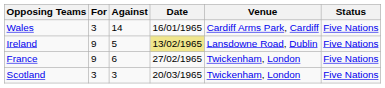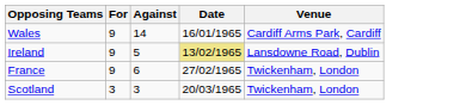 <table class="wikitable">
 <tr>
 <th>Opposing Teams</th>
 <th>For</th>
 <th>Against</th>
 <th>Date</th>
 <th>Venue</th>
-<th>Status</th>
 </tr>
 <tr>
 <td><a href='#'>Wales</a></td>
-<td>3</td>
+<td>9</td>
 <td>14</td>
 <td>16/01/1965</td>
 <td><a href='#'>Cardiff Arms Park</a>, <a href='#'>Cardiff</a></td>
-<td><a href='#'>Five Nations</a></td>
 </tr>
 <tr>
 <td><a href='#'>Ireland</a></td>
 <td>9</td>
 <td>5</td>
 <td style="background: khaki;">13/02/1965</td>
 <td><a href='#'>Lansdowne Road</a>, <a href='#'>Dublin</a></td>
-<td><a href='#'>Five Nations</a></td>
 </tr>
 <tr>
 <td><a href='#'>France</a></td>
 <td>9</td>
 <td>6</td>
 <td>27/02/1965</td>
 <td><a href='#'>Twickenham</a>, <a href='#'>London</a></td>
-<td><a href='#'>Five Nations</a></td>
 </tr>
 <tr>
 <td><a href='#'>Scotland</a></td>
 <td>3</td>
 <td>3</td>
 <td>20/03/1965</td>
 <td><a href='#'>Twickenham</a>, <a href='#'>London</a></td>
-<td><a href='#'>Five Nations</a></td>
 </tr>
 </table>
